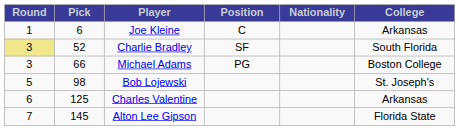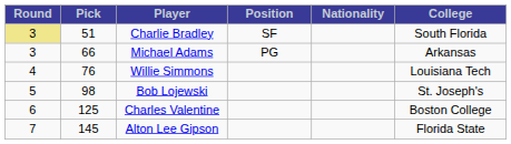 <table class="wikitable sortable sortable">
 <tr>
 <th style="background:#393997; color:#c5ced4" width="10%">Round</th>
 <th style="background:#393997; color:#c5ced4" width="10%">Pick</th>
 <th style="background:#393997; color:#c5ced4" width="20%">Player</th>
 <th style="background:#393997; color:#c5ced4" width="15%">Position</th>
 <th style="background:#393997; color:#c5ced4" width="15%">Nationality</th>
 <th style="background:#393997; color:#c5ced4" width="20%">College</th>
 </tr>
 <tr style="text-align: center">
-<td>1</td>
-<td>6</td>
-<td><a href='#'>Joe Kleine</a></td>
-<td>C</td>
-<td></td>
-<td>Arkansas</td>
-</tr>
-<tr style="text-align: center">
 <td style="background: khaki;">3</td>
-<td>52</td>
+<td>51</td>
 <td><a href='#'>Charlie Bradley</a></td>
 <td>SF</td>
 <td></td>
 <td>South Florida</td>
 </tr>
 <tr style="text-align: center">
 <td>3</td>
 <td>66</td>
 <td><a href='#'>Michael Adams</a></td>
 <td>PG</td>
 <td></td>
-<td>Boston College</td>
+<td>Arkansas</td>
+</tr>
+<tr style="text-align: center">
+<td>4</td>
+<td>76</td>
+<td><a href='#'>Willie Simmons</a></td>
+<td></td>
+<td></td>
+<td>Louisiana Tech</td>
 </tr>
 <tr style="text-align: center">
 <td>5</td>
 <td>98</td>
 <td><a href='#'>Bob Lojewski</a></td>
 <td></td>
 <td></td>
 <td>St. Joseph's</td>
 </tr>
 <tr style="text-align: center">
 <td>6</td>
 <td>125</td>
 <td><a href='#'>Charles Valentine</a></td>
 <td></td>
 <td></td>
-<td>Arkansas</td>
+<td>Boston College</td>
 </tr>
 <tr style="text-align: center">
 <td>7</td>
 <td>145</td>
 <td><a href='#'>Alton Lee Gipson</a></td>
 <td></td>
 <td></td>
 <td>Florida State</td>
 </tr>
 </table>
